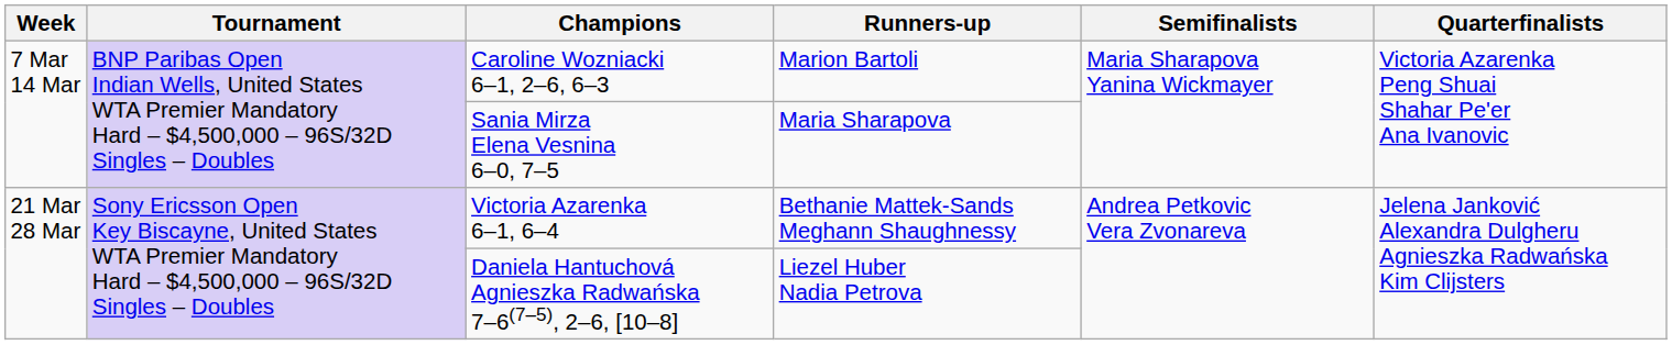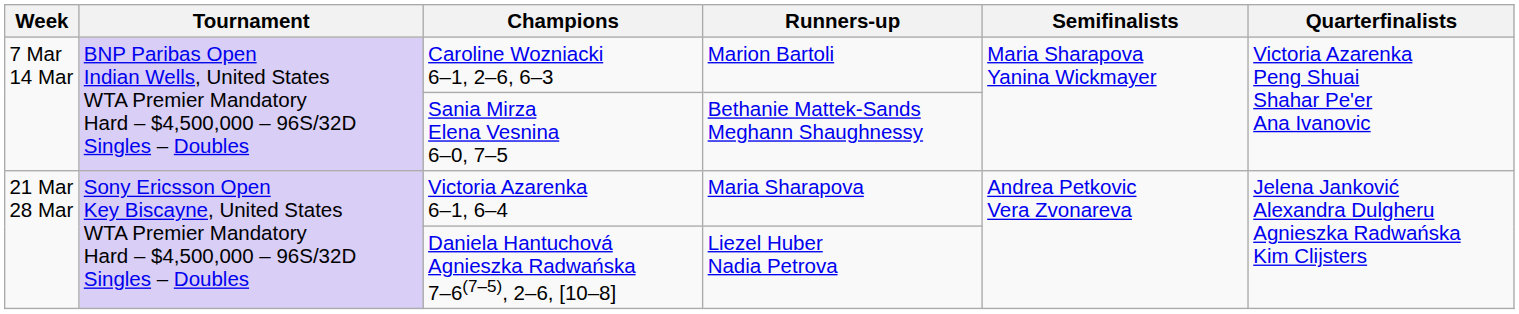 <table class=wikitable style=font-size:95%>
 <tr>
 <th style="width:48px;">Week</th>
 <th style="width:248px;">Tournament</th>
 <th style="width:200px;">Champions</th>
 <th style="width:200px;">Runners-up</th>
 <th style="width:190px;">Semifinalists</th>
 <th style="width:190px;">Quarterfinalists</th>
 </tr>
 <tr valign=top>
 <td rowspan=2>7 Mar<br>14 Mar</td>
 <td style="background:#d8cef6;" rowspan=2><a href='#'>BNP Paribas Open</a><br> <a href='#'>Indian Wells</a>, United States<br>WTA Premier Mandatory <br>Hard – $4,500,000 – 96S/32D<br><a href='#'>Singles</a> – <a href='#'>Doubles</a></td>
 <td> <a href='#'>Caroline Wozniacki</a><br>6–1, 2–6, 6–3</td>
 <td> <a href='#'>Marion Bartoli</a></td>
 <td rowspan=2> <a href='#'>Maria Sharapova</a> <br>  <a href='#'>Yanina Wickmayer</a></td>
 <td rowspan=2> <a href='#'>Victoria Azarenka</a> <br> <a href='#'>Peng Shuai</a>  <br> <a href='#'>Shahar Pe'er</a><br> <a href='#'>Ana Ivanovic</a></td>
 </tr>
 <tr valign=top>
 <td> <a href='#'>Sania Mirza</a> <br>  <a href='#'>Elena Vesnina</a> <br> 6–0, 7–5</td>
-<td> <a href='#'>Maria Sharapova</a></td>
+<td> <a href='#'>Bethanie Mattek-Sands</a> <br>  <a href='#'>Meghann Shaughnessy</a></td>
 </tr>
 <tr valign=top>
 <td rowspan=2>21 Mar<br>28 Mar</td>
 <td style="background:#d8cef6;" rowspan=2><a href='#'>Sony Ericsson Open</a><br> <a href='#'>Key Biscayne</a>, United States<br>WTA Premier Mandatory <br>Hard – $4,500,000 – 96S/32D<br><a href='#'>Singles</a> – <a href='#'>Doubles</a></td>
 <td> <a href='#'>Victoria Azarenka</a><br>6–1, 6–4</td>
-<td> <a href='#'>Bethanie Mattek-Sands</a> <br>  <a href='#'>Meghann Shaughnessy</a></td>
+<td> <a href='#'>Maria Sharapova</a></td>
 <td rowspan=2> <a href='#'>Andrea Petkovic</a> <br>  <a href='#'>Vera Zvonareva</a></td>
 <td rowspan=2> <a href='#'>Jelena Janković</a> <br> <a href='#'>Alexandra Dulgheru</a> <br> <a href='#'>Agnieszka Radwańska</a> <br>   <a href='#'>Kim Clijsters</a></td>
 </tr>
 <tr valign=top>
 <td> <a href='#'>Daniela Hantuchová</a> <br>  <a href='#'>Agnieszka Radwańska</a> <br> 7–6<sup>(7–5)</sup>, 2–6, [10–8]</td>
 <td> <a href='#'>Liezel Huber</a> <br>  <a href='#'>Nadia Petrova</a></td>
 </tr>
 </table>
